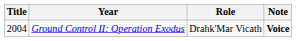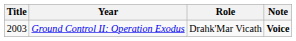 <table class="wikitable sortable">
 <tr>
 <th>Title</th>
 <th>Year</th>
 <th>Role</th>
 <th>Note</th>
 </tr>
 <tr>
-<td>2004</td>
+<td>2003</td>
 <td><em><a href='#'>Ground Control II: Operation Exodus</a></em></td>
 <td>Drahk'Mar Vicath</td>
 <td><strong>Voice</strong></td>
 </tr>
 </table>
